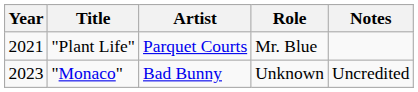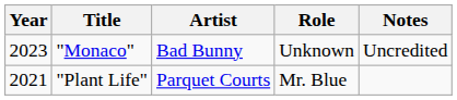 <table class="wikitable sortable">
 <tr>
 <th>Year</th>
 <th>Title</th>
 <th>Artist</th>
 <th>Role</th>
 <th class=unsortable>Notes</th>
 </tr>
 <tr>
+<td>2023</td>
+<td>"<a href='#'>Monaco</a>"</td>
+<td><a href='#'>Bad Bunny</a></td>
+<td>Unknown</td>
+<td>Uncredited</td>
+</tr>
+<tr>
 <td>2021</td>
 <td>"Plant Life"</td>
 <td><a href='#'>Parquet Courts</a></td>
 <td>Mr. Blue</td>
 <td></td>
 </tr>
-<tr>
-<td>2023</td>
-<td>"<a href='#'>Monaco</a>"</td>
-<td><a href='#'>Bad Bunny</a></td>
-<td>Unknown</td>
-<td>Uncredited</td>
-</tr>
 </table>
